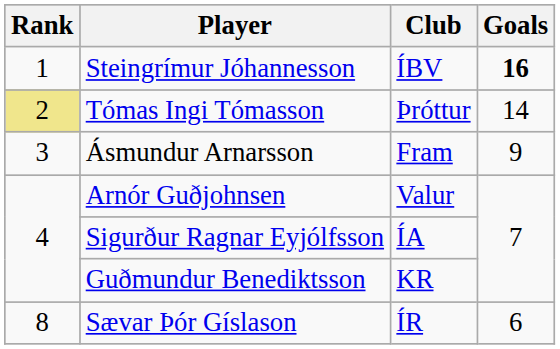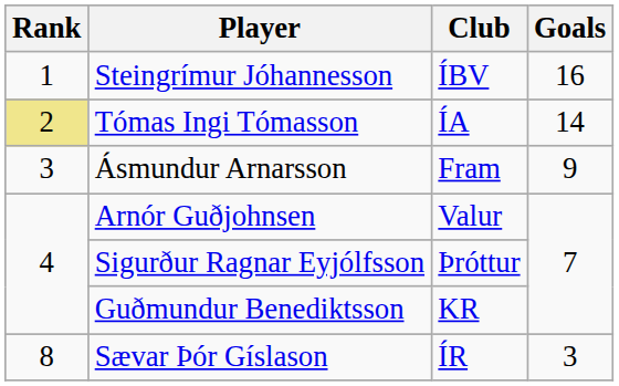 <table class="wikitable" style="text-align:center;">
 <tr>
 <th>Rank</th>
 <th>Player</th>
 <th>Club</th>
 <th>Goals</th>
 </tr>
 <tr>
 <td>1</td>
 <td align="left"> <a href='#'>Steingrímur Jóhannesson</a></td>
 <td align="left"><a href='#'>ÍBV</a></td>
-<td><strong>16</strong></td>
+<td>16</td>
 </tr>
 <tr>
 <td style="background: khaki;">2</td>
 <td align="left"> <a href='#'>Tómas Ingi Tómasson</a></td>
-<td align="left"><a href='#'>Þróttur</a></td>
+<td align="left"><a href='#'>ÍA</a></td>
 <td>14</td>
 </tr>
 <tr>
 <td>3</td>
 <td align="left"> Ásmundur Arnarsson</td>
 <td align="left"><a href='#'>Fram</a></td>
 <td>9</td>
 </tr>
 <tr>
 <td rowspan=3>4</td>
 <td align="left"> <a href='#'>Arnór Guðjohnsen</a></td>
 <td align="left"><a href='#'>Valur</a></td>
 <td rowspan=3>7</td>
 </tr>
 <tr>
 <td align="left"> <a href='#'>Sigurður Ragnar Eyjólfsson</a></td>
-<td align="left"><a href='#'>ÍA</a></td>
+<td align="left"><a href='#'>Þróttur</a></td>
 </tr>
 <tr>
 <td align="left"> <a href='#'>Guðmundur Benediktsson</a></td>
 <td align="left"><a href='#'>KR</a></td>
 </tr>
 <tr>
 <td>8</td>
 <td align="left"> <a href='#'>Sævar Þór Gíslason</a></td>
 <td align="left"><a href='#'>ÍR</a></td>
-<td>6</td>
+<td>3</td>
 </tr>
 </table>
